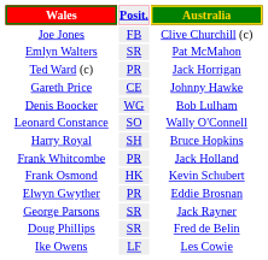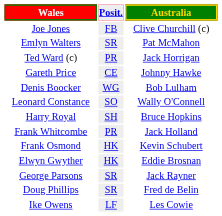 <table align=right style="font-size:90%; margin-left:1em">
 <tr bgcolor=#FF0033>
 <th align="centre" width="126" style="border: 2px solid green; background: red; color: white">Wales</th>
 <th align="center" style="background: #eeeeee; color: black"><a href='#'>Posit.</a></th>
 <th align="centre" width="126" style="border: 2px solid gold; background: green; color: gold">Australia</th>
 </tr>
 <tr align="center">
 <td><a href='#'>Joe Jones</a></td>
 <td style="background: #eeeeee"><a href='#'>FB</a></td>
 <td><a href='#'>Clive Churchill</a> (c)</td>
 </tr>
 <tr align="center">
 <td><a href='#'>Emlyn Walters</a></td>
 <td style="background: #eeeeee"><a href='#'>SR</a></td>
 <td><a href='#'>Pat McMahon</a></td>
 </tr>
 <tr align="center">
 <td><a href='#'>Ted Ward</a> (c)</td>
 <td style="background: #eeeeee"><a href='#'>PR</a></td>
 <td><a href='#'>Jack Horrigan</a></td>
 </tr>
 <tr align="center">
 <td><a href='#'>Gareth Price</a></td>
 <td style="background: #eeeeee"><a href='#'>CE</a></td>
 <td><a href='#'>Johnny Hawke</a></td>
 </tr>
 <tr align="center">
 <td><a href='#'>Denis Boocker</a></td>
 <td style="background: #eeeeee"><a href='#'>WG</a></td>
 <td><a href='#'>Bob Lulham</a></td>
 </tr>
 <tr align="center">
 <td><a href='#'>Leonard Constance</a></td>
 <td style="background: #eeeeee"><a href='#'>SO</a></td>
 <td><a href='#'>Wally O'Connell</a></td>
 </tr>
 <tr align="center">
 <td><a href='#'>Harry Royal</a></td>
 <td style="background: #eeeeee"><a href='#'>SH</a></td>
 <td><a href='#'>Bruce Hopkins</a></td>
 </tr>
 <tr align="center">
 <td><a href='#'>Frank Whitcombe</a></td>
 <td style="background: #eeeeee"><a href='#'>PR</a></td>
 <td><a href='#'>Jack Holland</a></td>
 </tr>
 <tr align="center">
 <td><a href='#'>Frank Osmond</a></td>
 <td style="background: #eeeeee"><a href='#'>HK</a></td>
 <td><a href='#'>Kevin Schubert</a></td>
 </tr>
 <tr align="center">
 <td><a href='#'>Elwyn Gwyther</a></td>
-<td style="background: #eeeeee"><a href='#'>PR</a></td>
+<td style="background: #eeeeee"><a href='#'>HK</a></td>
 <td><a href='#'>Eddie Brosnan</a></td>
 </tr>
 <tr align="center">
 <td><a href='#'>George Parsons</a></td>
 <td style="background: #eeeeee"><a href='#'>SR</a></td>
 <td><a href='#'>Jack Rayner</a></td>
 </tr>
 <tr align="center">
 <td><a href='#'>Doug Phillips</a></td>
 <td style="background: #eeeeee"><a href='#'>SR</a></td>
 <td><a href='#'>Fred de Belin</a></td>
 </tr>
 <tr align="center">
 <td><a href='#'>Ike Owens</a></td>
 <td style="background: #eeeeee"><a href='#'>LF</a></td>
 <td><a href='#'>Les Cowie</a></td>
 </tr>
 </table>
